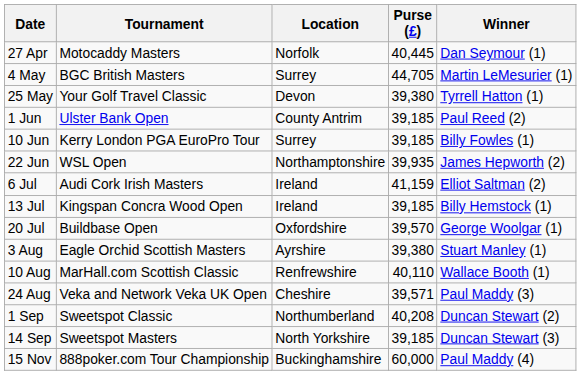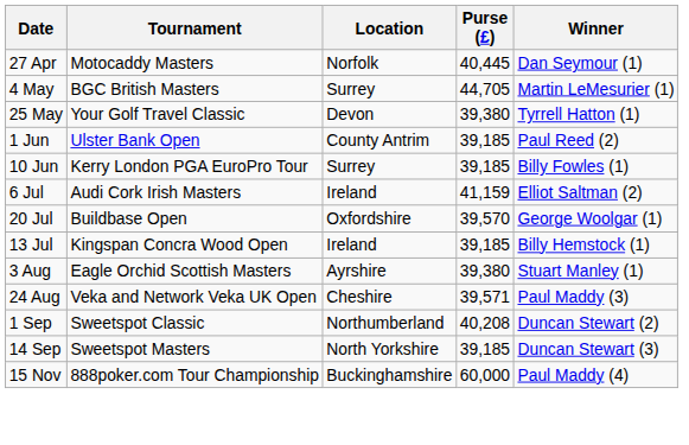 <table class="wikitable" style="font-size:95%;">
 <tr>
 <th>Date</th>
 <th>Tournament</th>
 <th>Location</th>
 <th>Purse<br>(<a href='#'>£</a>)</th>
 <th>Winner</th>
 </tr>
 <tr>
 <td>27 Apr</td>
 <td>Motocaddy Masters</td>
 <td>Norfolk</td>
 <td align=right>40,445</td>
 <td> <a href='#'>Dan Seymour</a> (1)</td>
 </tr>
 <tr>
 <td>4 May</td>
 <td>BGC British Masters</td>
 <td>Surrey</td>
 <td align=right>44,705</td>
 <td> <a href='#'>Martin LeMesurier</a> (1)</td>
 </tr>
 <tr>
 <td>25 May</td>
 <td>Your Golf Travel Classic</td>
 <td>Devon</td>
 <td align=right>39,380</td>
 <td> <a href='#'>Tyrrell Hatton</a> (1)</td>
 </tr>
 <tr>
 <td>1 Jun</td>
 <td><a href='#'>Ulster Bank Open</a></td>
 <td>County Antrim</td>
 <td align=right>39,185</td>
 <td> <a href='#'>Paul Reed</a> (2)</td>
 </tr>
 <tr>
 <td>10 Jun</td>
 <td>Kerry London PGA EuroPro Tour</td>
 <td>Surrey</td>
 <td align=right>39,185</td>
 <td> <a href='#'>Billy Fowles</a> (1)</td>
 </tr>
 <tr>
-<td>22 Jun</td>
-<td>WSL Open</td>
-<td>Northamptonshire</td>
-<td align=right>39,935</td>
-<td> <a href='#'>James Hepworth</a> (2)</td>
-</tr>
-<tr>
 <td>6 Jul</td>
 <td>Audi Cork Irish Masters</td>
 <td>Ireland</td>
 <td align=right>41,159</td>
 <td> <a href='#'>Elliot Saltman</a> (2)</td>
+</tr>
+<tr>
+<td>20 Jul</td>
+<td>Buildbase Open</td>
+<td>Oxfordshire</td>
+<td align=right>39,570</td>
+<td> <a href='#'>George Woolgar</a> (1)</td>
 </tr>
 <tr>
 <td>13 Jul</td>
 <td>Kingspan Concra Wood Open</td>
 <td>Ireland</td>
 <td align=right>39,185</td>
 <td> <a href='#'>Billy Hemstock</a> (1)</td>
 </tr>
 <tr>
-<td>20 Jul</td>
-<td>Buildbase Open</td>
-<td>Oxfordshire</td>
-<td align=right>39,570</td>
-<td> <a href='#'>George Woolgar</a> (1)</td>
-</tr>
-<tr>
 <td>3 Aug</td>
 <td>Eagle Orchid Scottish Masters</td>
 <td>Ayrshire</td>
 <td align=right>39,380</td>
 <td> <a href='#'>Stuart Manley</a> (1)</td>
-</tr>
-<tr>
-<td>10 Aug</td>
-<td>MarHall.com Scottish Classic</td>
-<td>Renfrewshire</td>
-<td align=right>40,110</td>
-<td> <a href='#'>Wallace Booth</a> (1)</td>
 </tr>
 <tr>
 <td>24 Aug</td>
 <td>Veka and Network Veka UK Open</td>
 <td>Cheshire</td>
 <td align=right>39,571</td>
 <td> <a href='#'>Paul Maddy</a> (3)</td>
 </tr>
 <tr>
 <td>1 Sep</td>
 <td>Sweetspot Classic</td>
 <td>Northumberland</td>
 <td align=right>40,208</td>
 <td> <a href='#'>Duncan Stewart</a> (2)</td>
 </tr>
 <tr>
 <td>14 Sep</td>
 <td>Sweetspot Masters</td>
 <td>North Yorkshire</td>
 <td align=right>39,185</td>
 <td> <a href='#'>Duncan Stewart</a> (3)</td>
 </tr>
 <tr>
 <td>15 Nov</td>
 <td>888poker.com Tour Championship</td>
 <td>Buckinghamshire</td>
 <td align=right>60,000</td>
 <td> <a href='#'>Paul Maddy</a> (4)</td>
 </tr>
 </table>
